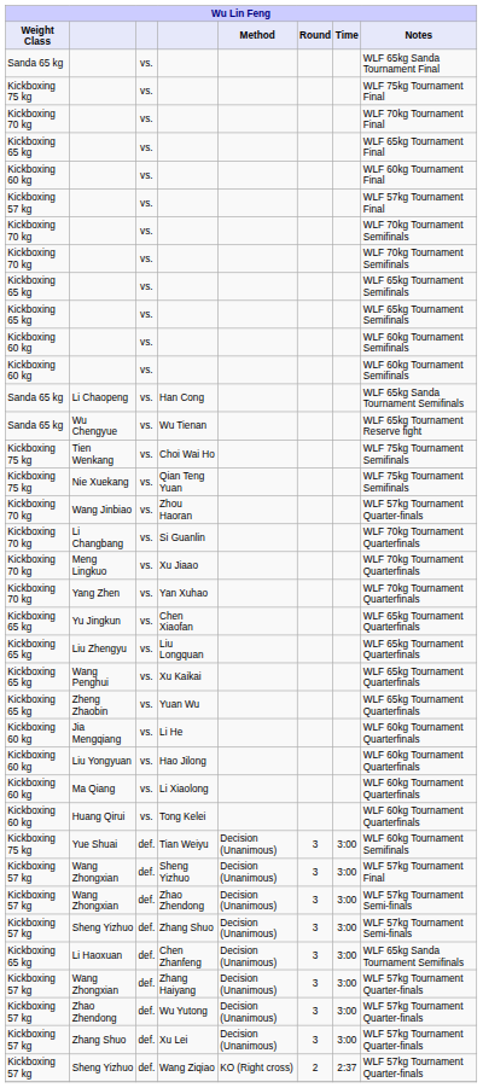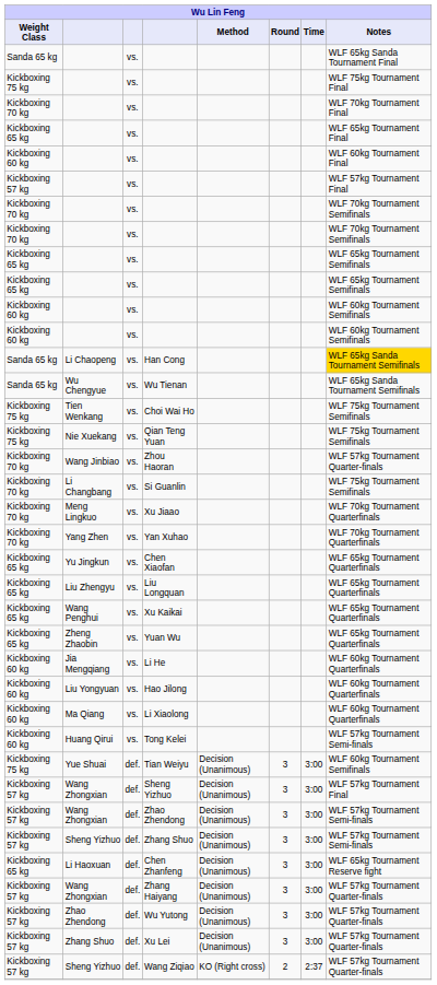 <table class="wikitable" style="font-size: 80%;">
 <tr>
 <th colspan="8" style="background-color: #ccf; color: #000080; text-align: center;">Wu Lin Feng</th>
 </tr>
 <tr>
 <th colspan="1" style="background-color: #E6E8FA; color: #000000; text-align: center;">Weight Class</th>
 <th colspan="1" style="background-color: #E6E8FA; color: #000000; text-align: center;"></th>
 <th colspan="1" style="background-color: #E6E8FA; color: #000000; text-align: center;"></th>
 <th colspan="1" style="background-color: #E6E8FA; color: #000000; text-align: center;"></th>
 <th colspan="1" style="background-color: #E6E8FA; color: #000000; text-align: center;">Method</th>
 <th colspan="1" style="background-color: #E6E8FA; color: #000000; text-align: center;">Round</th>
 <th colspan="1" style="background-color: #E6E8FA; color: #000000; text-align: center;">Time</th>
 <th colspan="1" style="background-color: #E6E8FA; color: #000000; text-align: center;">Notes</th>
 </tr>
 <tr>
 <td>Sanda 65 kg</td>
 <td></td>
 <td align=center>vs.</td>
 <td></td>
 <td></td>
 <td align=center></td>
 <td align=center></td>
 <td>WLF 65kg Sanda Tournament Final</td>
 </tr>
 <tr>
 <td>Kickboxing 75 kg</td>
 <td></td>
 <td align=center>vs.</td>
 <td></td>
 <td></td>
 <td align=center></td>
 <td align=center></td>
 <td>WLF 75kg Tournament Final</td>
 </tr>
 <tr>
 <td>Kickboxing 70 kg</td>
 <td></td>
 <td align=center>vs.</td>
 <td></td>
 <td></td>
 <td align=center></td>
 <td align=center></td>
 <td>WLF 70kg Tournament Final</td>
 </tr>
 <tr>
 <td>Kickboxing 65 kg</td>
 <td></td>
 <td align=center>vs.</td>
 <td></td>
 <td></td>
 <td align=center></td>
 <td align=center></td>
 <td>WLF 65kg Tournament Final</td>
 </tr>
 <tr>
 <td>Kickboxing 60 kg</td>
 <td></td>
 <td align=center>vs.</td>
 <td></td>
 <td></td>
 <td align=center></td>
 <td align=center></td>
 <td>WLF 60kg Tournament Final</td>
 </tr>
 <tr>
 <td>Kickboxing 57 kg</td>
 <td></td>
 <td align=center>vs.</td>
 <td></td>
 <td></td>
 <td align=center></td>
 <td align=center></td>
 <td>WLF 57kg Tournament Final</td>
 </tr>
 <tr>
 <td>Kickboxing 70 kg</td>
 <td></td>
 <td align=center>vs.</td>
 <td></td>
 <td></td>
 <td align=center></td>
 <td align=center></td>
 <td>WLF 70kg Tournament Semifinals</td>
 </tr>
 <tr>
 <td>Kickboxing 70 kg</td>
 <td></td>
 <td align=center>vs.</td>
 <td></td>
 <td></td>
 <td align=center></td>
 <td align=center></td>
 <td>WLF 70kg Tournament Semifinals</td>
 </tr>
 <tr>
 <td>Kickboxing 65 kg</td>
 <td></td>
 <td align=center>vs.</td>
 <td></td>
 <td></td>
 <td align=center></td>
 <td align=center></td>
 <td>WLF 65kg Tournament Semifinals</td>
 </tr>
 <tr>
 <td>Kickboxing 65 kg</td>
 <td></td>
 <td align=center>vs.</td>
 <td></td>
 <td></td>
 <td align=center></td>
 <td align=center></td>
 <td>WLF 65kg Tournament Semifinals</td>
 </tr>
 <tr>
 <td>Kickboxing 60 kg</td>
 <td></td>
 <td align=center>vs.</td>
 <td></td>
 <td></td>
 <td align=center></td>
 <td align=center></td>
 <td>WLF 60kg Tournament Semifinals</td>
 </tr>
 <tr>
 <td>Kickboxing 60 kg</td>
 <td></td>
 <td align=center>vs.</td>
 <td></td>
 <td></td>
 <td align=center></td>
 <td align=center></td>
 <td>WLF 60kg Tournament Semifinals</td>
 </tr>
 <tr>
 <td>Sanda 65 kg</td>
 <td> Li Chaopeng</td>
 <td align=center>vs.</td>
 <td> Han Cong</td>
 <td></td>
 <td align=center></td>
 <td align=center></td>
-<td>WLF 65kg Sanda Tournament Semifinals</td>
+<td style="background: gold;">WLF 65kg Sanda Tournament Semifinals</td>
 </tr>
 <tr>
 <td>Sanda 65 kg</td>
 <td> Wu Chengyue</td>
 <td align=center>vs.</td>
 <td> Wu Tienan</td>
 <td></td>
 <td align=center></td>
 <td align=center></td>
-<td>WLF 65kg Tournament Reserve fight</td>
+<td>WLF 65kg Sanda Tournament Semifinals</td>
 </tr>
 <tr>
 <td>Kickboxing 75 kg</td>
 <td> Tien Wenkang</td>
 <td align=center>vs.</td>
 <td> Choi Wai Ho</td>
 <td></td>
 <td align=center></td>
 <td align=center></td>
 <td>WLF 75kg Tournament Semifinals</td>
 </tr>
 <tr>
 <td>Kickboxing 75 kg</td>
 <td> Nie Xuekang</td>
 <td align=center>vs.</td>
 <td> Qian Teng Yuan</td>
 <td></td>
 <td align=center></td>
 <td align=center></td>
 <td>WLF 75kg Tournament Semifinals</td>
 </tr>
 <tr>
 <td>Kickboxing 70 kg</td>
 <td> Wang Jinbiao</td>
 <td align=center>vs.</td>
 <td> Zhou Haoran</td>
 <td></td>
 <td align=center></td>
 <td align=center></td>
 <td>WLF 57kg Tournament Quarter-finals</td>
 </tr>
 <tr>
 <td>Kickboxing 70 kg</td>
 <td> Li Changbang</td>
 <td align=center>vs.</td>
 <td> Si Guanlin</td>
 <td></td>
 <td align=center></td>
 <td align=center></td>
-<td>WLF 70kg Tournament Quarterfinals</td>
+<td>WLF 75kg Tournament Semifinals</td>
 </tr>
 <tr>
 <td>Kickboxing 70 kg</td>
 <td> Meng Lingkuo</td>
 <td align=center>vs.</td>
 <td> Xu Jiaao</td>
 <td></td>
 <td align=center></td>
 <td align=center></td>
 <td>WLF 70kg Tournament Quarterfinals</td>
 </tr>
 <tr>
 <td>Kickboxing 70 kg</td>
 <td> Yang Zhen</td>
 <td align=center>vs.</td>
 <td> Yan Xuhao</td>
 <td></td>
 <td align=center></td>
 <td align=center></td>
 <td>WLF 70kg Tournament Quarterfinals</td>
 </tr>
 <tr>
 <td>Kickboxing 65 kg</td>
 <td> Yu Jingkun</td>
 <td align=center>vs.</td>
 <td> Chen Xiaofan</td>
 <td></td>
 <td align=center></td>
 <td align=center></td>
 <td>WLF 65kg Tournament Quarterfinals</td>
 </tr>
 <tr>
 <td>Kickboxing 65 kg</td>
 <td> Liu Zhengyu</td>
 <td align=center>vs.</td>
 <td> Liu Longquan</td>
 <td></td>
 <td align=center></td>
 <td align=center></td>
 <td>WLF 65kg Tournament Quarterfinals</td>
 </tr>
 <tr>
 <td>Kickboxing 65 kg</td>
 <td> Wang Penghui</td>
 <td align=center>vs.</td>
 <td> Xu Kaikai</td>
 <td></td>
 <td align=center></td>
 <td align=center></td>
 <td>WLF 65kg Tournament Quarterfinals</td>
 </tr>
 <tr>
 <td>Kickboxing 65 kg</td>
 <td> Zheng Zhaobin</td>
 <td align=center>vs.</td>
 <td> Yuan Wu</td>
 <td></td>
 <td align=center></td>
 <td align=center></td>
 <td>WLF 65kg Tournament Quarterfinals</td>
 </tr>
 <tr>
 <td>Kickboxing 60 kg</td>
 <td> Jia Mengqiang</td>
 <td align=center>vs.</td>
 <td> Li He</td>
 <td></td>
 <td align=center></td>
 <td align=center></td>
 <td>WLF 60kg Tournament Quarterfinals</td>
 </tr>
 <tr>
 <td>Kickboxing 60 kg</td>
 <td> Liu Yongyuan</td>
 <td align=center>vs.</td>
 <td> Hao Jilong</td>
 <td></td>
 <td align=center></td>
 <td align=center></td>
 <td>WLF 60kg Tournament Quarterfinals</td>
 </tr>
 <tr>
 <td>Kickboxing 60 kg</td>
 <td> Ma Qiang</td>
 <td align=center>vs.</td>
 <td> Li Xiaolong</td>
 <td></td>
 <td align=center></td>
 <td align=center></td>
 <td>WLF 60kg Tournament Quarterfinals</td>
 </tr>
 <tr>
 <td>Kickboxing 60 kg</td>
 <td> Huang Qirui</td>
 <td align=center>vs.</td>
 <td> Tong Kelei</td>
 <td></td>
 <td align=center></td>
 <td align=center></td>
-<td>WLF 60kg Tournament Quarterfinals</td>
+<td>WLF 57kg Tournament Semi-finals</td>
 </tr>
 <tr>
 <td>Kickboxing 75 kg</td>
 <td> Yue Shuai</td>
 <td align="center">def.</td>
 <td> Tian Weiyu</td>
 <td>Decision (Unanimous)</td>
 <td align="center">3</td>
 <td align="center">3:00</td>
 <td>WLF 60kg Tournament Semifinals</td>
 </tr>
 <tr>
 <td>Kickboxing 57 kg</td>
 <td> Wang Zhongxian</td>
 <td align="center">def.</td>
 <td> Sheng Yizhuo</td>
 <td>Decision (Unanimous)</td>
 <td align="center">3</td>
 <td align="center">3:00</td>
 <td>WLF 57kg Tournament Final</td>
 </tr>
 <tr>
 <td>Kickboxing 57 kg</td>
 <td> Wang Zhongxian</td>
 <td align="center">def.</td>
 <td> Zhao Zhendong</td>
 <td>Decision (Unanimous)</td>
 <td align="center">3</td>
 <td align="center">3:00</td>
 <td>WLF 57kg Tournament Semi-finals</td>
 </tr>
 <tr>
 <td>Kickboxing 57 kg</td>
 <td> Sheng Yizhuo</td>
 <td align="center">def.</td>
 <td> Zhang Shuo</td>
 <td>Decision (Unanimous)</td>
 <td align="center">3</td>
 <td align="center">3:00</td>
 <td>WLF 57kg Tournament Semi-finals</td>
 </tr>
 <tr>
 <td>Kickboxing 65 kg</td>
 <td> Li Haoxuan</td>
 <td align="center">def.</td>
 <td> Chen Zhanfeng</td>
 <td>Decision (Unanimous)</td>
 <td align="center">3</td>
 <td align="center">3:00</td>
-<td>WLF 65kg Sanda Tournament Semifinals</td>
+<td>WLF 65kg Tournament Reserve fight</td>
 </tr>
 <tr>
 <td>Kickboxing 57 kg</td>
 <td> Wang Zhongxian</td>
 <td align="center">def.</td>
 <td> Zhang Haiyang</td>
 <td>Decision (Unanimous)</td>
 <td align="center">3</td>
 <td align="center">3:00</td>
 <td>WLF 57kg Tournament Quarter-finals</td>
 </tr>
 <tr>
 <td>Kickboxing 57 kg</td>
 <td> Zhao Zhendong</td>
 <td align="center">def.</td>
 <td> Wu Yutong</td>
 <td>Decision (Unanimous)</td>
 <td align="center">3</td>
 <td align="center">3:00</td>
 <td>WLF 57kg Tournament Quarter-finals</td>
 </tr>
 <tr>
 <td>Kickboxing 57 kg</td>
 <td> Zhang Shuo</td>
 <td align="center">def.</td>
 <td> Xu Lei</td>
 <td>Decision (Unanimous)</td>
 <td align="center">3</td>
 <td align="center">3:00</td>
 <td>WLF 57kg Tournament Quarter-finals</td>
 </tr>
 <tr>
 <td>Kickboxing 57 kg</td>
 <td> Sheng Yizhuo</td>
 <td align="center">def.</td>
 <td> Wang Ziqiao</td>
 <td>KO (Right cross)</td>
 <td align="center">2</td>
 <td align="center">2:37</td>
 <td>WLF 57kg Tournament Quarter-finals</td>
 </tr>
 <tr>
 </tr>
 </table>
